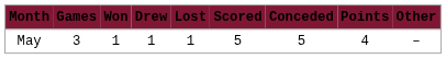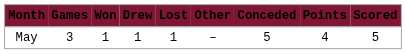 <table cellspacing="0" cellpadding="3" style="border:1px solid #AAAAAA;font-size:90%">
 <tr bgcolor="#7F1734">
 <th style="border-bottom:1px solid #AAAAAA" align="center"><span>Month</span></th>
 <th style="border-bottom:1px solid #AAAAAA" align="center"><span>Games</span></th>
 <th style="border-bottom:1px solid #AAAAAA" align="center"><span>Won</span></th>
 <th style="border-bottom:1px solid #AAAAAA" align="center"><span>Drew</span></th>
 <th style="border-bottom:1px solid #AAAAAA" align="center"><span>Lost</span></th>
-<th style="border-bottom:1px solid #AAAAAA" align="center"><span>Scored</span></th>
+<th style="border-bottom:1px solid #AAAAAA" align="center"><span>Other</span></th>
 <th style="border-bottom:1px solid #AAAAAA" align="center"><span>Conceded</span></th>
 <th style="border-bottom:1px solid #AAAAAA" align="center"><span>Points</span></th>
-<th style="border-bottom:1px solid #AAAAAA" align="center"><span>Other</span></th>
+<th style="border-bottom:1px solid #AAAAAA" align="center"><span>Scored</span></th>
 </tr>
 <tr>
 <td align="center">May</td>
 <td align="center">3</td>
 <td align="center">1</td>
 <td align="center">1</td>
 <td align="center">1</td>
-<td align="center">5</td>
+<td align="center">–</td>
 <td align="center">5</td>
 <td align="center">4</td>
-<td align="center">–</td>
+<td align="center">5</td>
 </tr>
 </table>
